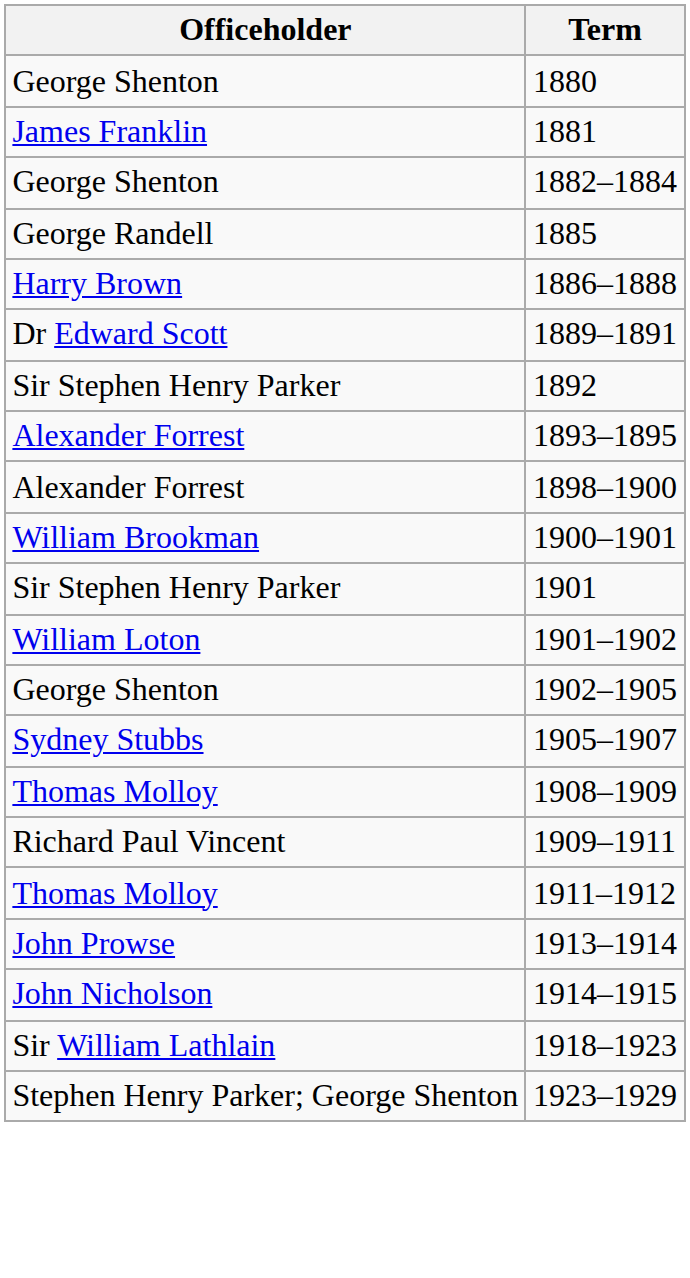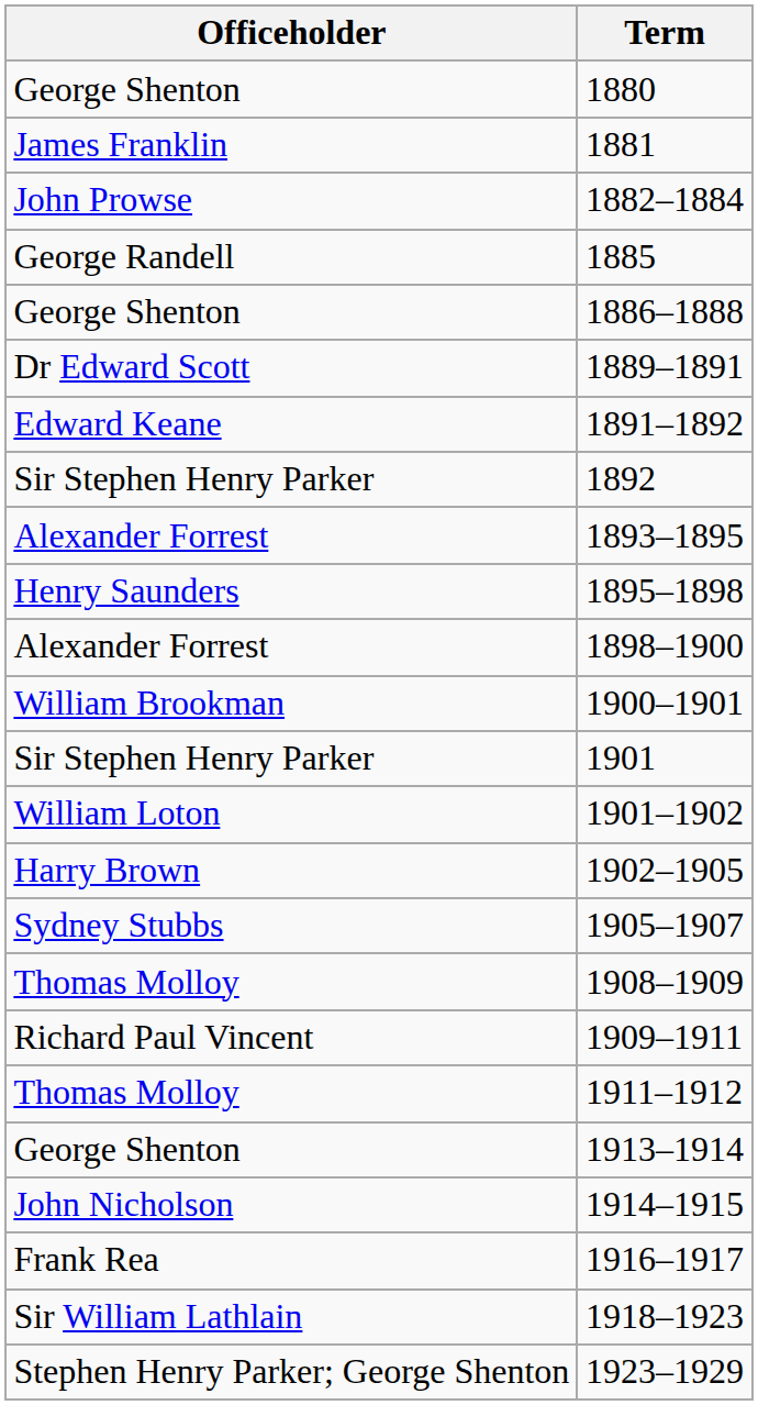 <table class=wikitable>
 <tr>
 <th>Officeholder</th>
 <th>Term</th>
 </tr>
 <tr>
 <td>George Shenton</td>
 <td>1880</td>
 </tr>
 <tr>
 <td><a href='#'>James Franklin</a></td>
 <td>1881</td>
 </tr>
 <tr>
-<td>George Shenton</td>
+<td><a href='#'>John Prowse</a></td>
 <td>1882–1884</td>
 </tr>
 <tr>
 <td>George Randell</td>
 <td>1885</td>
 </tr>
 <tr>
-<td><a href='#'>Harry Brown</a></td>
+<td>George Shenton</td>
 <td>1886–1888</td>
 </tr>
 <tr>
 <td>Dr <a href='#'>Edward Scott</a></td>
 <td>1889–1891</td>
+</tr>
+<tr>
+<td><a href='#'>Edward Keane</a></td>
+<td>1891–1892</td>
 </tr>
 <tr>
 <td>Sir Stephen Henry Parker</td>
 <td>1892</td>
 </tr>
 <tr>
 <td><a href='#'>Alexander Forrest</a></td>
 <td>1893–1895</td>
+</tr>
+<tr>
+<td><a href='#'>Henry Saunders</a></td>
+<td>1895–1898</td>
 </tr>
 <tr>
 <td>Alexander Forrest</td>
 <td>1898–1900</td>
 </tr>
 <tr>
 <td><a href='#'>William Brookman</a></td>
 <td>1900–1901</td>
 </tr>
 <tr>
 <td>Sir Stephen Henry Parker</td>
 <td>1901</td>
 </tr>
 <tr>
 <td><a href='#'>William Loton</a></td>
 <td>1901–1902</td>
 </tr>
 <tr>
-<td>George Shenton</td>
+<td><a href='#'>Harry Brown</a></td>
 <td>1902–1905</td>
 </tr>
 <tr>
 <td><a href='#'>Sydney Stubbs</a></td>
 <td>1905–1907</td>
 </tr>
 <tr>
 <td><a href='#'>Thomas Molloy</a></td>
 <td>1908–1909</td>
 </tr>
 <tr>
 <td>Richard Paul Vincent</td>
 <td>1909–1911</td>
 </tr>
 <tr>
 <td><a href='#'>Thomas Molloy</a></td>
 <td>1911–1912</td>
 </tr>
 <tr>
-<td><a href='#'>John Prowse</a></td>
+<td>George Shenton</td>
 <td>1913–1914</td>
 </tr>
 <tr>
 <td><a href='#'>John Nicholson</a></td>
 <td>1914–1915</td>
+</tr>
+<tr>
+<td>Frank Rea</td>
+<td>1916–1917</td>
 </tr>
 <tr>
 <td>Sir <a href='#'>William Lathlain</a></td>
 <td>1918–1923</td>
 </tr>
 <tr>
 <td>Stephen Henry Parker; George Shenton</td>
 <td>1923–1929</td>
 </tr>
 <tr>
 </tr>
 </table>
